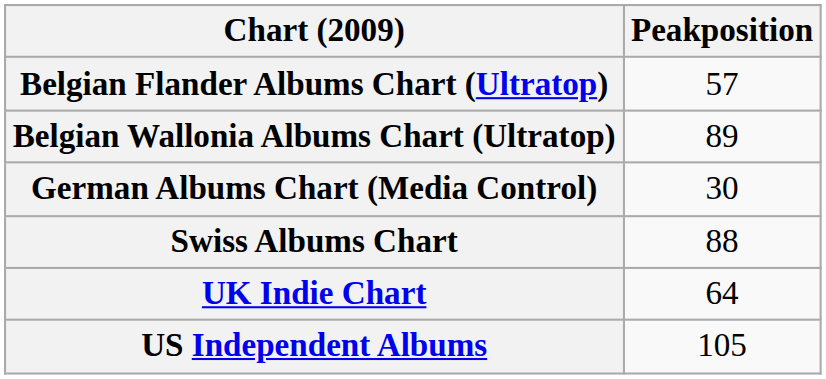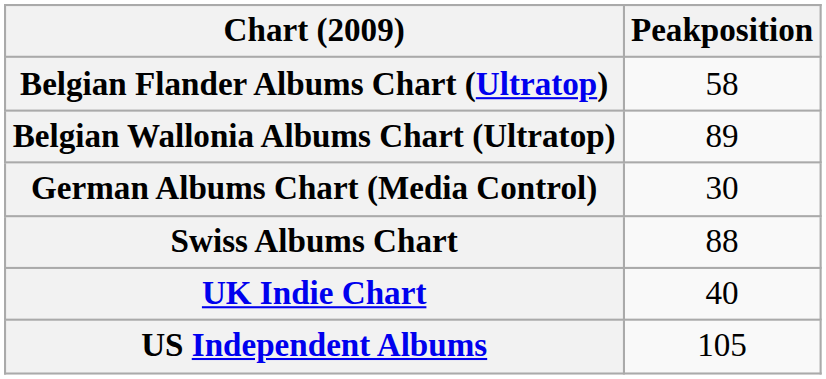 <table class="wikitable plainrowheaders sortable">
 <tr>
 <th>Chart (2009)</th>
 <th>Peakposition</th>
 </tr>
 <tr>
 <th scope="row">Belgian Flander Albums Chart (<a href='#'>Ultratop</a>)</th>
-<td align="center">57</td>
+<td align="center">58</td>
 </tr>
 <tr>
 <th scope="row">Belgian Wallonia Albums Chart (Ultratop)</th>
 <td align="center">89</td>
 </tr>
 <tr>
 <th scope="row">German Albums Chart (Media Control)</th>
 <td align="center">30</td>
 </tr>
 <tr>
 <th scope="row">Swiss Albums Chart</th>
 <td align="center">88</td>
 </tr>
 <tr>
 <th scope="row"><a href='#'>UK Indie Chart</a></th>
-<td align="center">64</td>
+<td align="center">40</td>
 </tr>
 <tr>
 <th scope="row">US <a href='#'>Independent Albums</a></th>
 <td align="center">105</td>
 </tr>
 </table>
